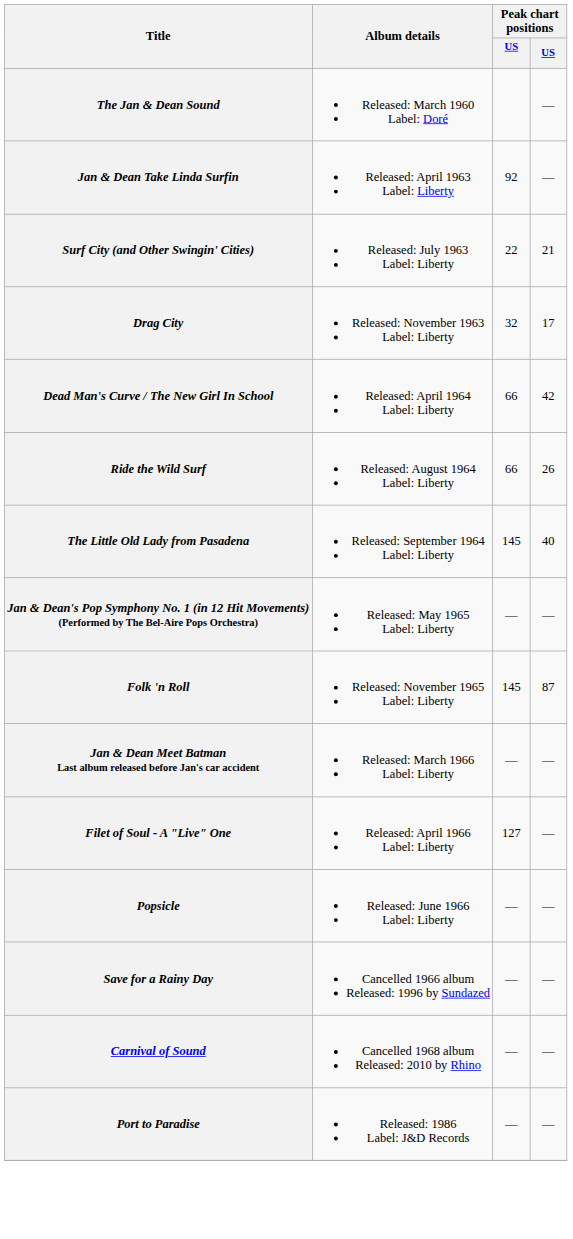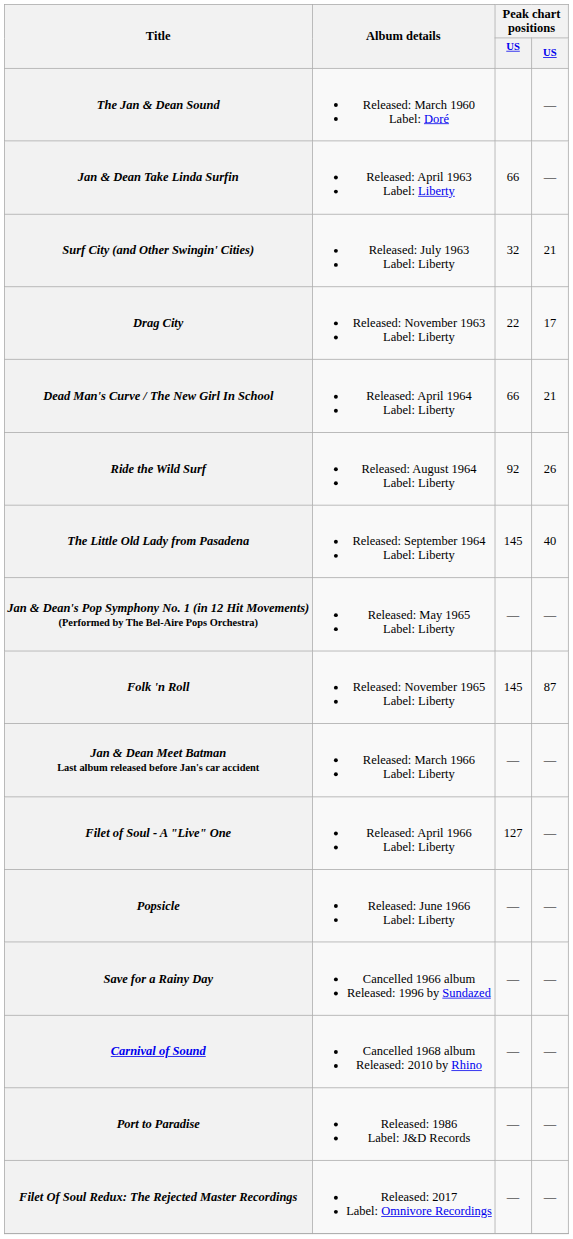 <table class="wikitable plainrowheaders" style="text-align:center;">
 <tr>
 <th rowspan="2">Title</th>
 <th rowspan="2">Album details</th>
 <th colspan="2">Peak chart positions</th>
 </tr>
 <tr>
 <th style="width:3em;font-size:85%"><a href='#'>US<br></a><br></th>
 <th style="width:3em;font-size:85%"><a href='#'>US<br></a></th>
 </tr>
 <tr>
 <th scope="row"><em>The Jan & Dean Sound</em></th>
 <td><br><ul><li>Released: March 1960</li><li>Label: <a href='#'>Doré</a> </li></ul></td>
 <td></td>
 <td>—</td>
 </tr>
 <tr>
 <th scope="row"><em>Jan & Dean Take Linda Surfin</em></th>
 <td><br><ul><li>Released: April 1963</li><li>Label: <a href='#'>Liberty</a> </li></ul></td>
-<td>92</td>
+<td>66</td>
 <td>—</td>
 </tr>
 <tr>
 <th scope="row"><em>Surf City (and Other Swingin' Cities)</em></th>
 <td><br><ul><li>Released: July 1963</li><li>Label: Liberty </li></ul></td>
-<td>22</td>
+<td>32</td>
 <td>21</td>
 </tr>
 <tr>
 <th scope="row"><em>Drag City</em></th>
 <td><br><ul><li>Released: November 1963</li><li>Label: Liberty </li></ul></td>
-<td>32</td>
+<td>22</td>
 <td>17</td>
 </tr>
 <tr>
 <th scope="row"><em>Dead Man's Curve / The New Girl In School</em></th>
 <td><br><ul><li>Released: April 1964</li><li>Label: Liberty </li></ul></td>
 <td>66</td>
-<td>42</td>
+<td>21</td>
 </tr>
 <tr>
 <th scope="row"><em>Ride the Wild Surf</em></th>
 <td><br><ul><li>Released: August 1964</li><li>Label: Liberty </li></ul></td>
-<td>66</td>
+<td>92</td>
 <td>26</td>
 </tr>
 <tr>
 <th scope="row"><em>The Little Old Lady from Pasadena</em></th>
 <td><br><ul><li>Released: September 1964</li><li>Label: Liberty </li></ul></td>
 <td>145</td>
 <td>40</td>
 </tr>
 <tr>
 <th scope="row"><em>Jan & Dean's Pop Symphony No. 1 (in 12 Hit Movements)</em><br><small>(Performed by The Bel-Aire Pops Orchestra)</small></th>
 <td><br><ul><li>Released: May 1965</li><li>Label: Liberty </li></ul></td>
 <td>—</td>
 <td>—</td>
 </tr>
 <tr>
 <th scope="row"><em>Folk 'n Roll</em></th>
 <td><br><ul><li>Released: November 1965</li><li>Label: Liberty </li></ul></td>
 <td>145</td>
 <td>87</td>
 </tr>
 <tr>
 <th scope="row"><em>Jan & Dean Meet Batman</em><br><small>Last album released before Jan's car accident</small></th>
 <td><br><ul><li>Released: March 1966</li><li>Label: Liberty </li></ul></td>
 <td>—</td>
 <td>—</td>
 </tr>
 <tr>
 <th scope="row"><em>Filet of Soul - A "Live" One</em></th>
 <td><br><ul><li>Released: April 1966</li><li>Label: Liberty </li></ul></td>
 <td>127</td>
 <td>—</td>
 </tr>
 <tr>
 <th scope="row"><em>Popsicle</em></th>
 <td><br><ul><li>Released: June 1966</li><li>Label: Liberty </li></ul></td>
 <td>—</td>
 <td>—</td>
 </tr>
 <tr>
 <th scope="row"><em>Save for a Rainy Day</em></th>
 <td><br><ul><li>Cancelled 1966 album</li><li>Released: 1996 by <a href='#'>Sundazed</a> </li></ul></td>
 <td>—</td>
 <td>—</td>
 </tr>
 <tr>
 <th scope="row"><em><a href='#'>Carnival of Sound</a></em></th>
 <td><br><ul><li>Cancelled 1968 album</li><li>Released: 2010 by <a href='#'>Rhino</a> </li></ul></td>
 <td>—</td>
 <td>—</td>
 </tr>
 <tr>
 <th scope="row"><em>Port to Paradise</em></th>
 <td><br><ul><li>Released: 1986</li><li>Label: J&D Records </li></ul></td>
 <td>—</td>
 <td>—</td>
 </tr>
 <tr>
+<th scope="row"><em>Filet Of Soul Redux: The Rejected Master Recordings</em></th>
+<td><br><ul><li>Released: 2017</li><li>Label: <a href='#'>Omnivore Recordings</a> </li></ul></td>
+<td>—</td>
+<td>—</td>
+</tr>
+<tr>
 </tr>
 </table>
